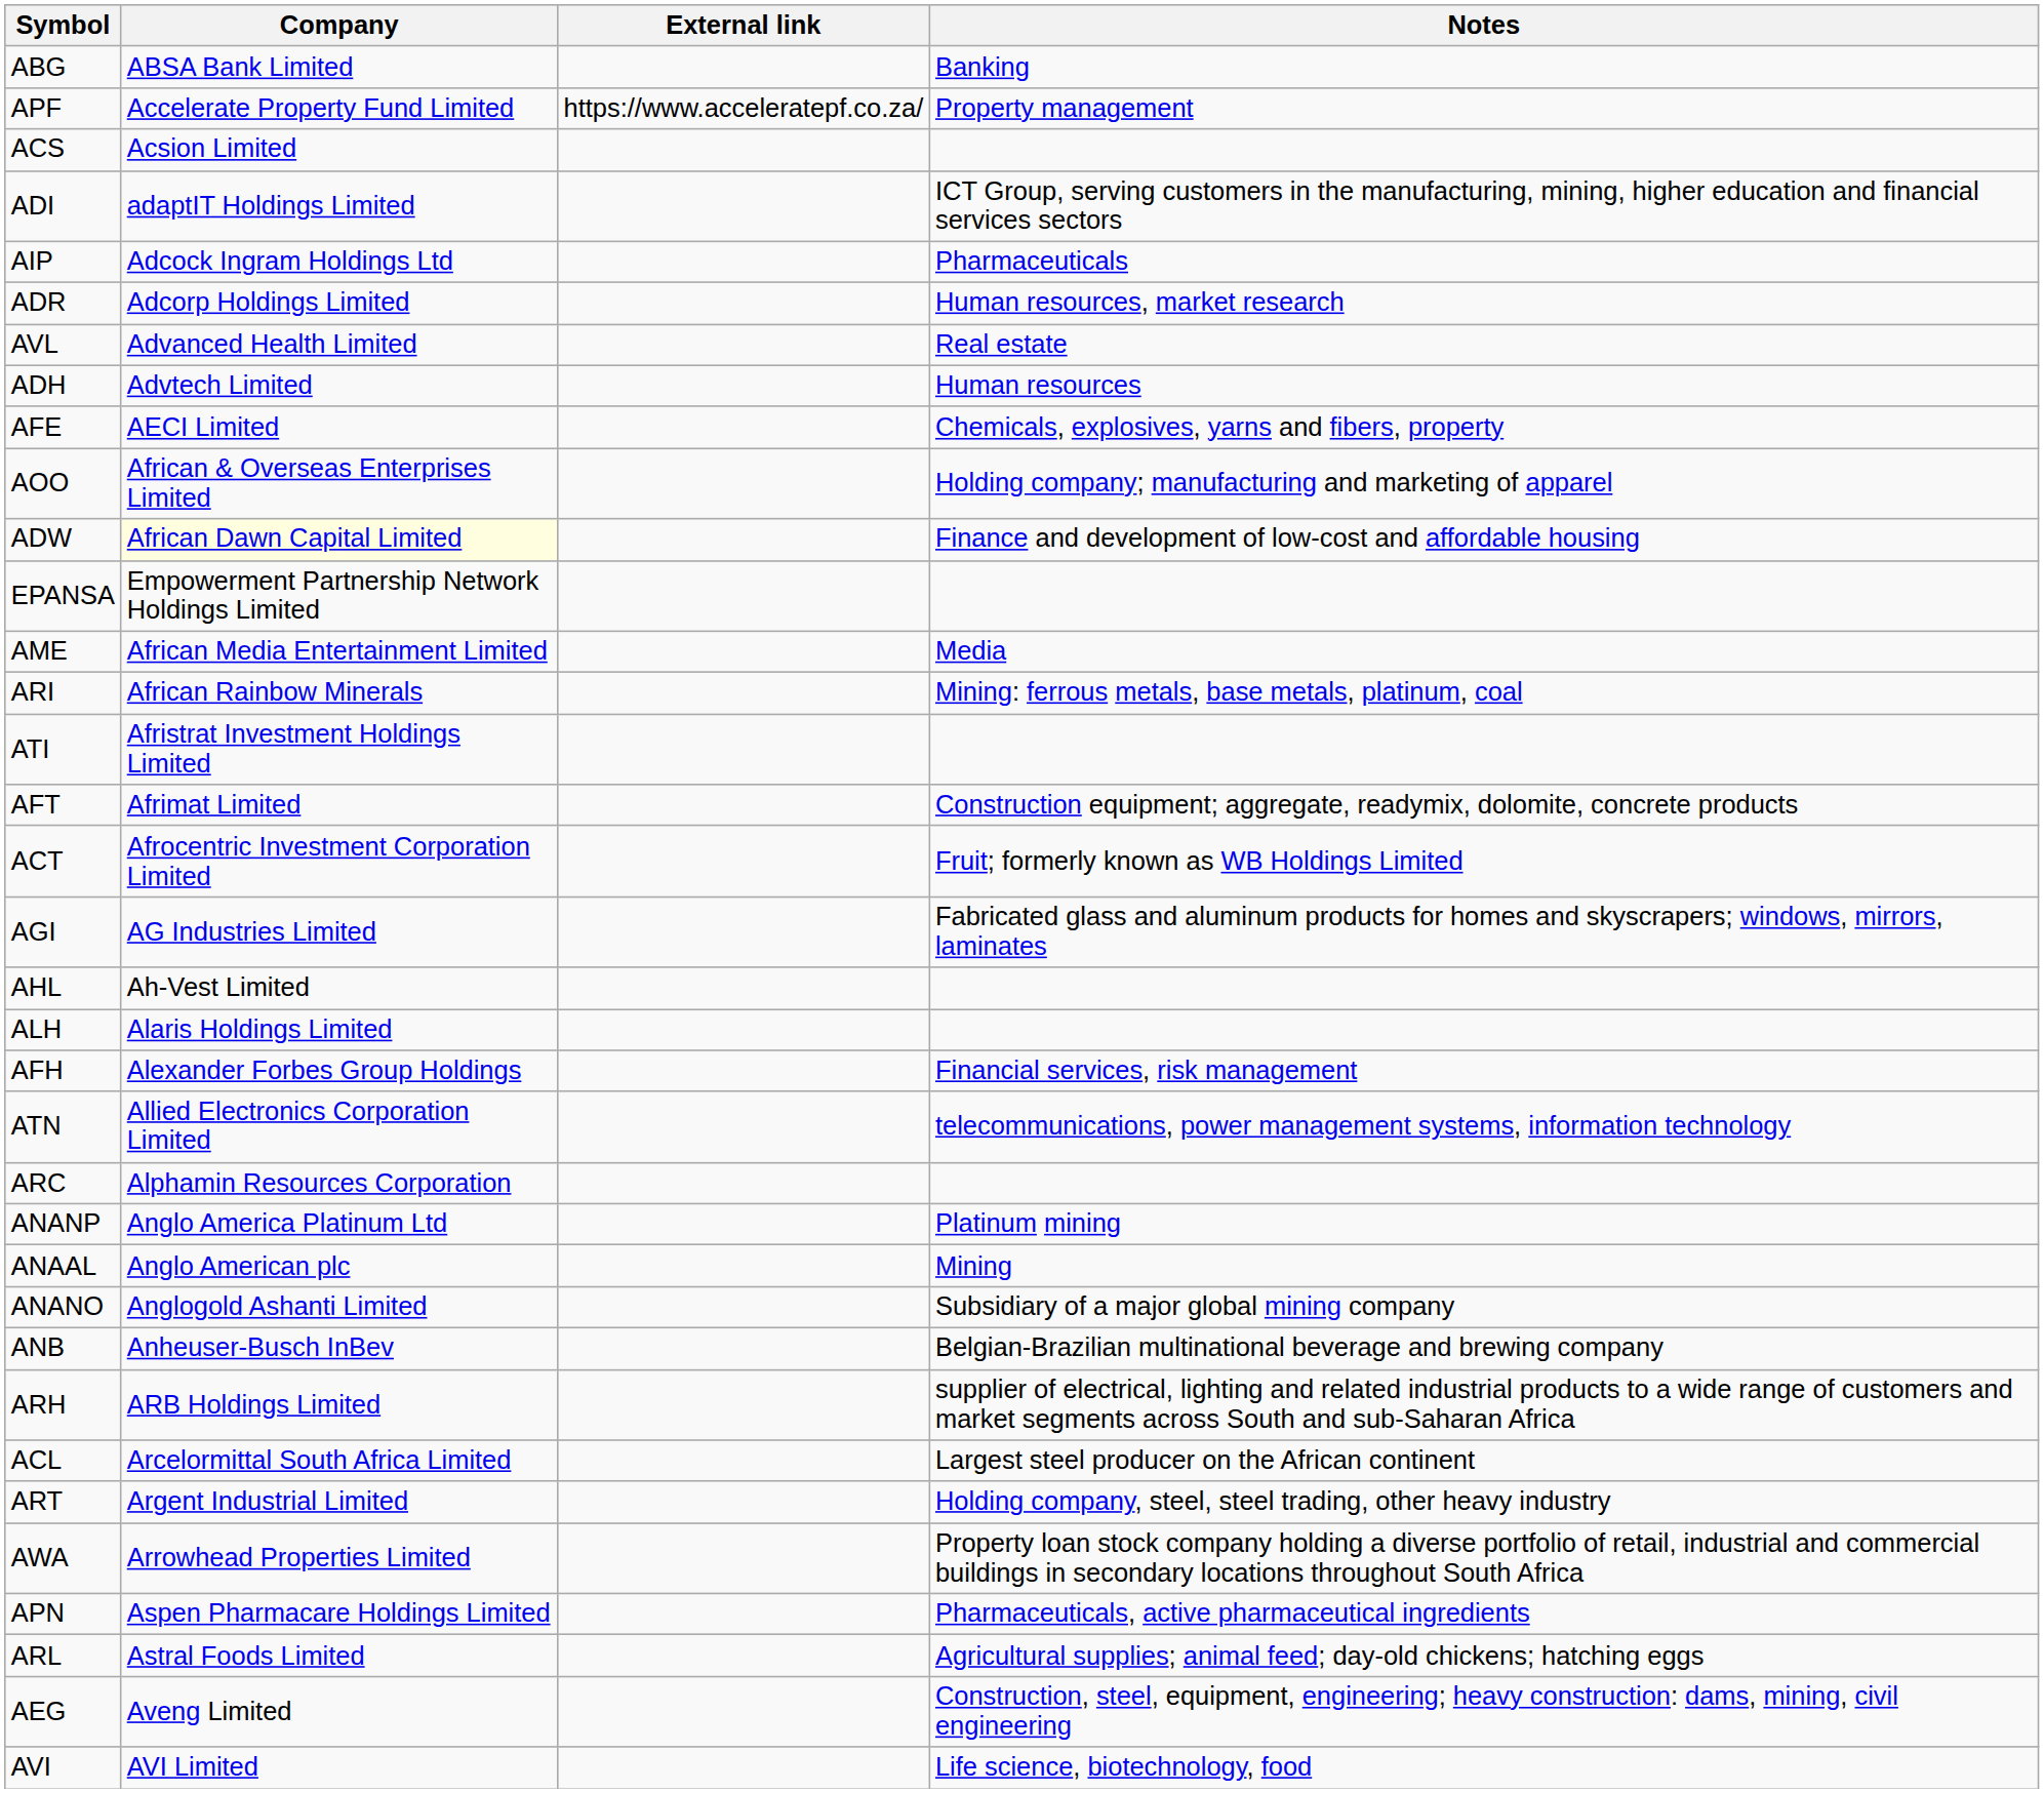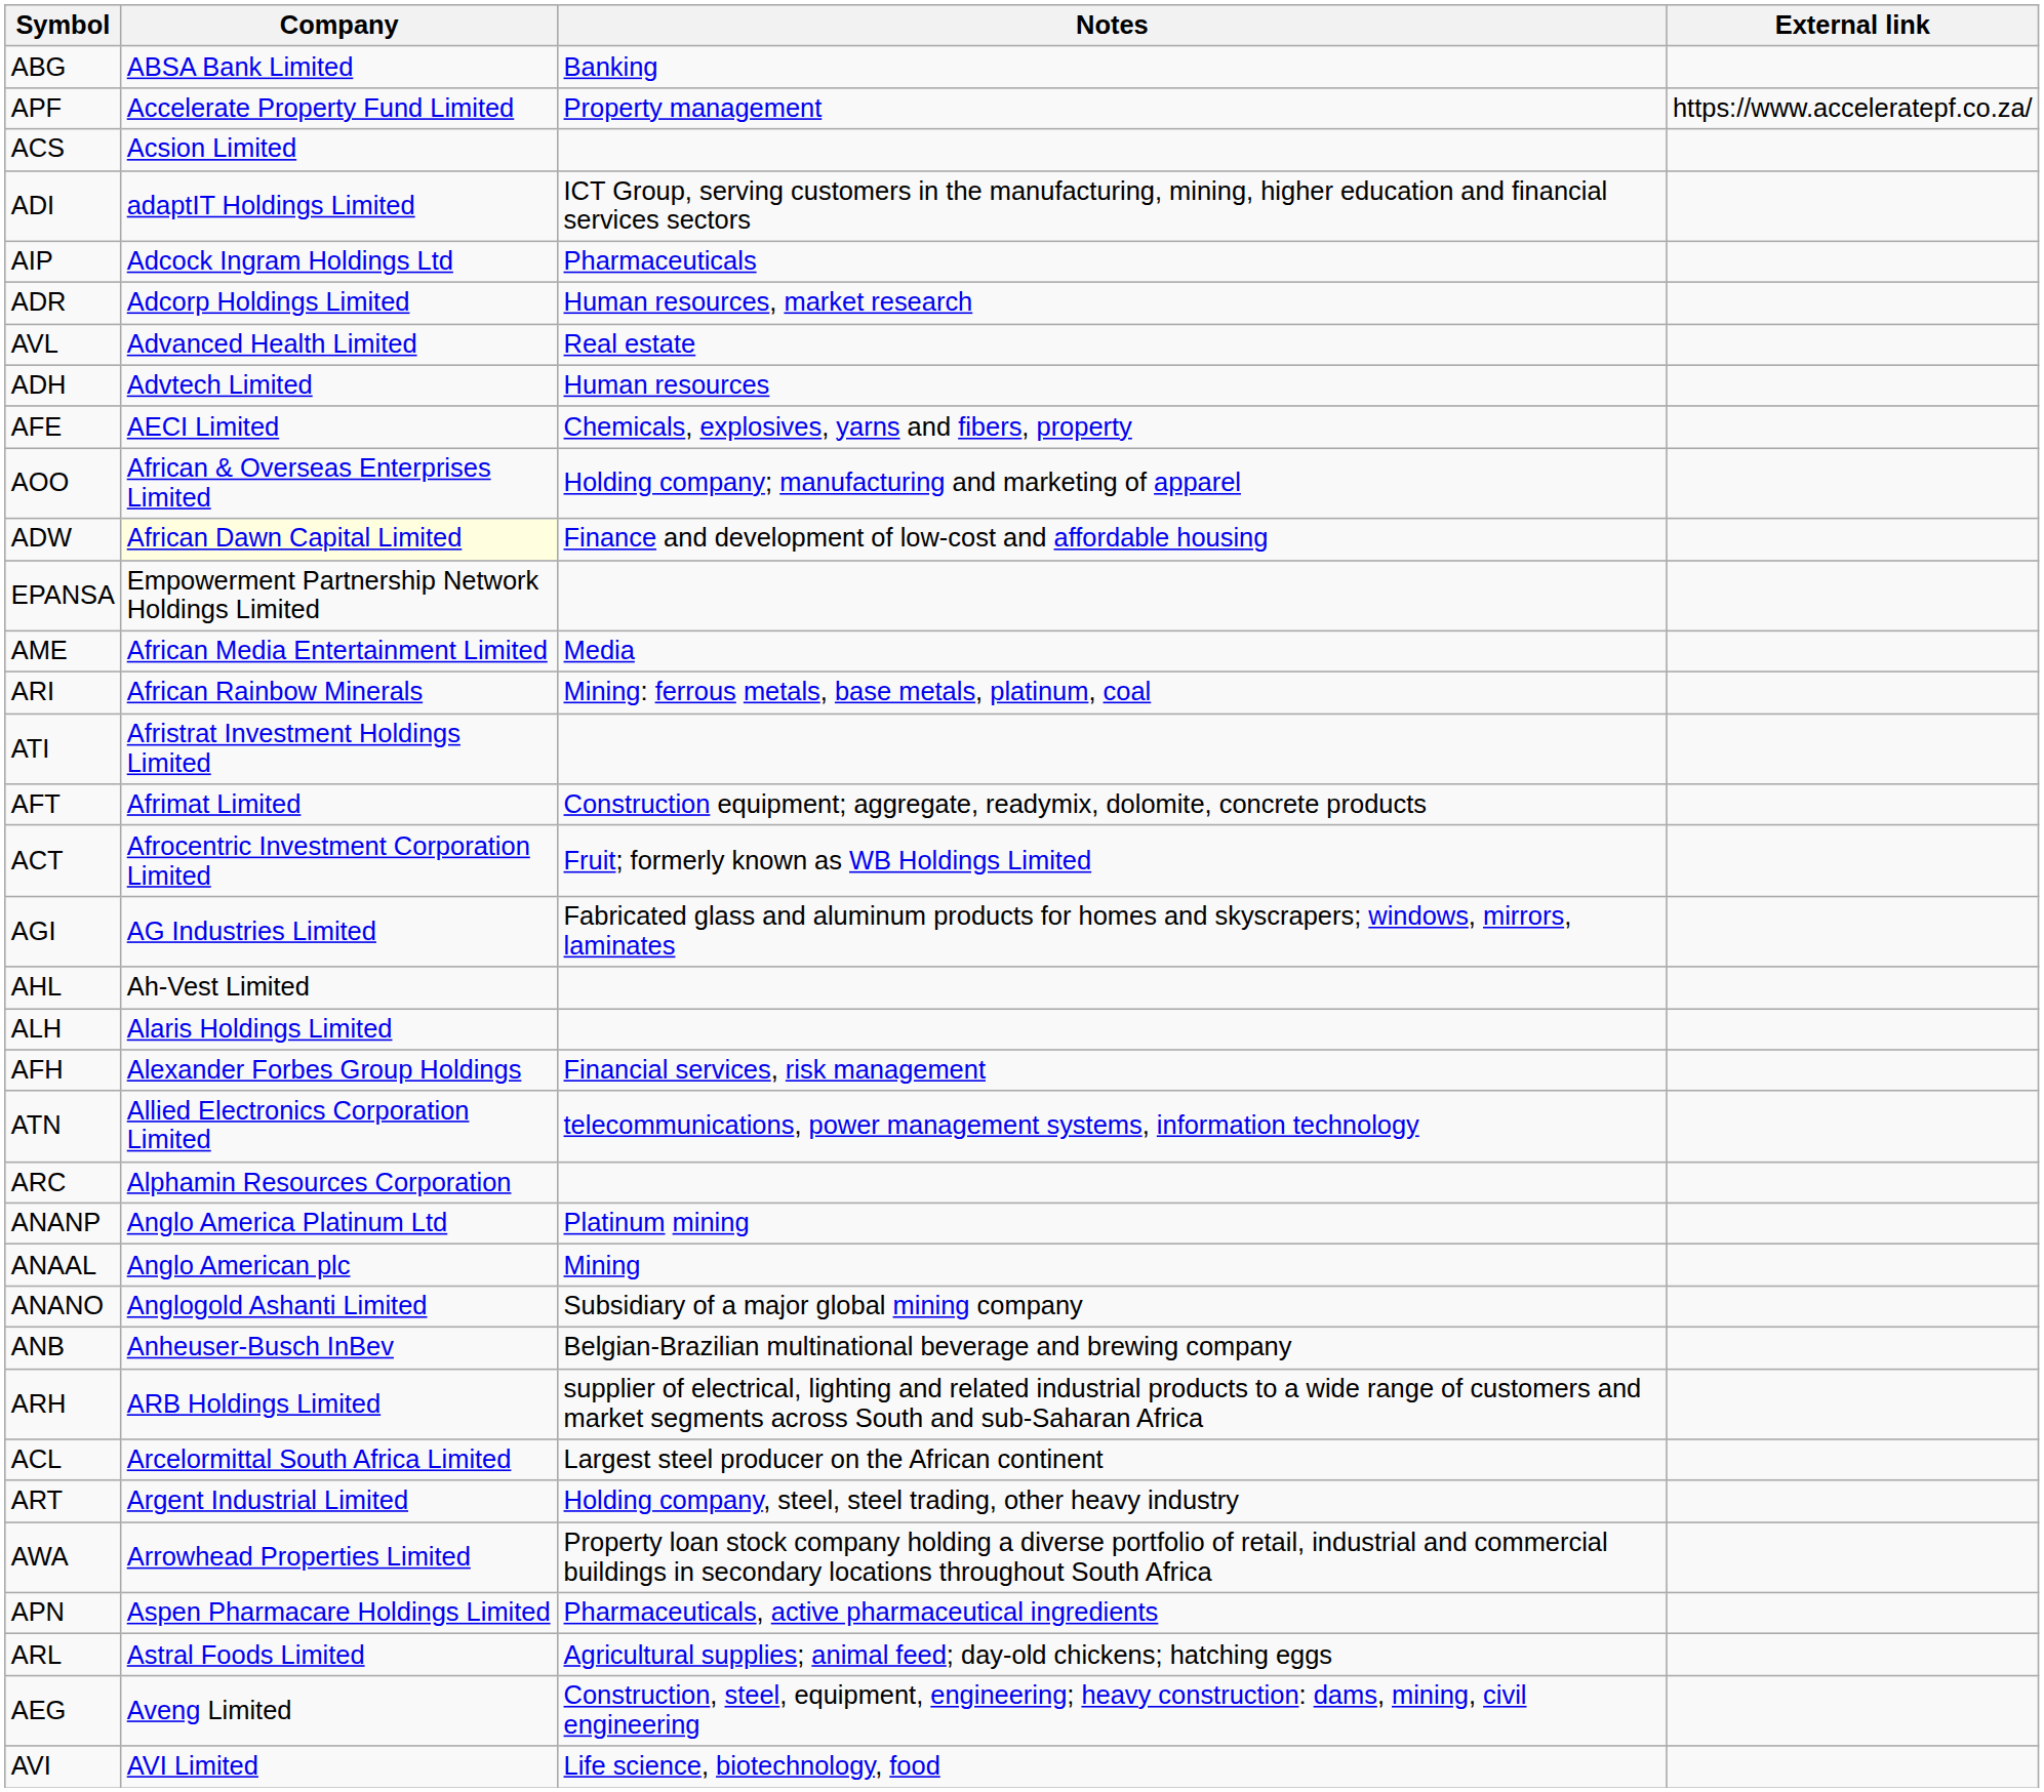 <table class="wikitable sortable">
 <tr>
 <th>Symbol</th>
 <th>Company</th>
+<th>Notes</th>
 <th>External link</th>
-<th>Notes</th>
 </tr>
 <tr>
 <td>ABG</td>
 <td><a href='#'>ABSA Bank Limited</a></td>
+<td><a href='#'>Banking</a></td>
 <td></td>
-<td><a href='#'>Banking</a></td>
 </tr>
 <tr>
 <td>APF</td>
 <td><a href='#'>Accelerate Property Fund Limited</a></td>
+<td><a href='#'>Property management</a></td>
 <td>https://www.acceleratepf.co.za/</td>
-<td><a href='#'>Property management</a></td>
 </tr>
 <tr>
 <td>ACS</td>
 <td><a href='#'>Acsion Limited</a></td>
 <td></td>
 <td></td>
 </tr>
 <tr>
 <td>ADI</td>
 <td><a href='#'>adaptIT Holdings Limited</a></td>
+<td>ICT Group, serving customers in the manufacturing, mining, higher education and financial services sectors</td>
 <td></td>
-<td>ICT Group, serving customers in the manufacturing, mining, higher education and financial services sectors</td>
 </tr>
 <tr>
 <td>AIP</td>
 <td><a href='#'>Adcock Ingram Holdings Ltd</a></td>
+<td><a href='#'>Pharmaceuticals</a></td>
 <td></td>
-<td><a href='#'>Pharmaceuticals</a></td>
 </tr>
 <tr>
 <td>ADR</td>
 <td><a href='#'>Adcorp Holdings Limited</a></td>
+<td><a href='#'>Human resources</a>, <a href='#'>market research</a></td>
 <td></td>
-<td><a href='#'>Human resources</a>, <a href='#'>market research</a></td>
 </tr>
 <tr>
 <td>AVL</td>
 <td><a href='#'>Advanced Health Limited</a></td>
+<td><a href='#'>Real estate</a></td>
 <td></td>
-<td><a href='#'>Real estate</a></td>
 </tr>
 <tr>
 <td>ADH</td>
 <td><a href='#'>Advtech Limited</a></td>
+<td><a href='#'>Human resources</a></td>
 <td></td>
-<td><a href='#'>Human resources</a></td>
 </tr>
 <tr>
 <td>AFE</td>
 <td><a href='#'>AECI Limited</a></td>
+<td><a href='#'>Chemicals</a>, <a href='#'>explosives</a>, <a href='#'>yarns</a> and <a href='#'>fibers</a>, <a href='#'>property</a></td>
 <td> </td>
-<td><a href='#'>Chemicals</a>, <a href='#'>explosives</a>, <a href='#'>yarns</a> and <a href='#'>fibers</a>, <a href='#'>property</a></td>
 </tr>
 <tr>
 <td>AOO</td>
 <td><a href='#'>African & Overseas Enterprises Limited</a></td>
+<td><a href='#'>Holding company</a>; <a href='#'>manufacturing</a> and marketing of <a href='#'>apparel</a></td>
 <td></td>
-<td><a href='#'>Holding company</a>; <a href='#'>manufacturing</a> and marketing of <a href='#'>apparel</a></td>
 </tr>
 <tr>
 <td>ADW</td>
 <td style="background: lightyellow;"><a href='#'>African Dawn Capital Limited</a></td>
+<td><a href='#'>Finance</a> and development of low-cost and <a href='#'>affordable housing</a></td>
 <td></td>
-<td><a href='#'>Finance</a> and development of low-cost and <a href='#'>affordable housing</a></td>
 </tr>
 <tr>
 <td>EPANSA</td>
 <td>Empowerment Partnership Network Holdings Limited</td>
 <td></td>
 <td></td>
 </tr>
 <tr>
 <td>AME</td>
 <td><a href='#'>African Media Entertainment Limited</a></td>
+<td><a href='#'>Media</a></td>
 <td></td>
-<td><a href='#'>Media</a></td>
 </tr>
 <tr>
 <td>ARI</td>
 <td><a href='#'>African Rainbow Minerals</a></td>
+<td><a href='#'>Mining</a>: <a href='#'>ferrous</a> <a href='#'>metals</a>, <a href='#'>base metals</a>, <a href='#'>platinum</a>, <a href='#'>coal</a></td>
 <td></td>
-<td><a href='#'>Mining</a>: <a href='#'>ferrous</a> <a href='#'>metals</a>, <a href='#'>base metals</a>, <a href='#'>platinum</a>, <a href='#'>coal</a></td>
 </tr>
 <tr>
 <td>ATI</td>
 <td><a href='#'>Afristrat Investment Holdings Limited</a></td>
 <td></td>
 <td></td>
 </tr>
 <tr>
 <td>AFT</td>
 <td><a href='#'>Afrimat Limited</a></td>
+<td><a href='#'>Construction</a> equipment; aggregate, readymix, dolomite, concrete products</td>
 <td></td>
-<td><a href='#'>Construction</a> equipment; aggregate, readymix, dolomite, concrete products</td>
 </tr>
 <tr>
 <td>ACT</td>
 <td><a href='#'>Afrocentric Investment Corporation Limited</a></td>
+<td><a href='#'>Fruit</a>; formerly known as <a href='#'>WB Holdings Limited</a></td>
 <td></td>
-<td><a href='#'>Fruit</a>; formerly known as <a href='#'>WB Holdings Limited</a></td>
 </tr>
 <tr>
 <td>AGI</td>
 <td><a href='#'>AG Industries Limited</a></td>
+<td>Fabricated glass and aluminum products for homes and skyscrapers; <a href='#'>windows</a>, <a href='#'>mirrors</a>, <a href='#'>laminates</a></td>
 <td></td>
-<td>Fabricated glass and aluminum products for homes and skyscrapers; <a href='#'>windows</a>, <a href='#'>mirrors</a>, <a href='#'>laminates</a></td>
 </tr>
 <tr>
 <td>AHL</td>
 <td>Ah-Vest Limited</td>
 <td></td>
 <td></td>
 </tr>
 <tr>
 <td>ALH</td>
 <td><a href='#'>Alaris Holdings Limited</a></td>
 <td></td>
 <td></td>
 </tr>
 <tr>
 <td>AFH</td>
 <td><a href='#'>Alexander Forbes Group Holdings</a></td>
+<td><a href='#'>Financial services</a>, <a href='#'>risk management</a></td>
 <td></td>
-<td><a href='#'>Financial services</a>, <a href='#'>risk management</a></td>
 </tr>
 <tr>
 <td>ATN</td>
 <td><a href='#'>Allied Electronics Corporation Limited</a></td>
+<td><a href='#'>telecommunications</a>, <a href='#'>power management systems</a>, <a href='#'>information technology</a></td>
 <td></td>
-<td><a href='#'>telecommunications</a>, <a href='#'>power management systems</a>, <a href='#'>information technology</a></td>
 </tr>
 <tr>
 <td>ARC</td>
 <td><a href='#'>Alphamin Resources Corporation</a></td>
 <td></td>
 <td></td>
 </tr>
 <tr>
 <td>ANANP</td>
 <td><a href='#'>Anglo America Platinum Ltd</a></td>
+<td><a href='#'>Platinum</a> <a href='#'>mining</a></td>
 <td></td>
-<td><a href='#'>Platinum</a> <a href='#'>mining</a></td>
 </tr>
 <tr>
 <td>ANAAL</td>
 <td><a href='#'>Anglo American plc</a></td>
+<td><a href='#'>Mining</a></td>
 <td></td>
-<td><a href='#'>Mining</a></td>
 </tr>
 <tr>
 <td>ANANO</td>
 <td><a href='#'>Anglogold Ashanti Limited</a></td>
+<td>Subsidiary of a major global <a href='#'>mining</a> company</td>
 <td></td>
-<td>Subsidiary of a major global <a href='#'>mining</a> company</td>
 </tr>
 <tr>
 <td>ANB</td>
 <td><a href='#'>Anheuser-Busch InBev</a></td>
+<td>Belgian-Brazilian multinational beverage and brewing company</td>
 <td></td>
-<td>Belgian-Brazilian multinational beverage and brewing company</td>
 </tr>
 <tr>
 <td>ARH</td>
 <td><a href='#'>ARB Holdings Limited</a></td>
+<td>supplier of electrical, lighting and related industrial products to a wide range of customers and market segments across South and sub-Saharan Africa</td>
 <td></td>
-<td>supplier of electrical, lighting and related industrial products to a wide range of customers and market segments across South and sub-Saharan Africa</td>
 </tr>
 <tr>
 <td>ACL</td>
 <td><a href='#'>Arcelormittal South Africa Limited</a></td>
+<td>Largest steel producer on the African continent</td>
 <td></td>
-<td>Largest steel producer on the African continent</td>
 </tr>
 <tr>
 <td>ART</td>
 <td><a href='#'>Argent Industrial Limited</a></td>
+<td><a href='#'>Holding company</a>, steel, steel trading, other heavy industry</td>
 <td></td>
-<td><a href='#'>Holding company</a>, steel, steel trading, other heavy industry</td>
 </tr>
 <tr>
 <td>AWA</td>
 <td><a href='#'>Arrowhead Properties Limited</a></td>
+<td>Property loan stock company holding a diverse portfolio of retail, industrial and commercial buildings in secondary locations throughout South Africa</td>
 <td></td>
-<td>Property loan stock company holding a diverse portfolio of retail, industrial and commercial buildings in secondary locations throughout South Africa</td>
 </tr>
 <tr>
 <td>APN</td>
 <td><a href='#'>Aspen Pharmacare Holdings Limited</a></td>
+<td><a href='#'>Pharmaceuticals</a>, <a href='#'>active pharmaceutical ingredients</a></td>
 <td></td>
-<td><a href='#'>Pharmaceuticals</a>, <a href='#'>active pharmaceutical ingredients</a></td>
 </tr>
 <tr>
 <td>ARL</td>
 <td><a href='#'>Astral Foods Limited</a></td>
+<td><a href='#'>Agricultural supplies</a>; <a href='#'>animal feed</a>; day-old chickens; hatching eggs</td>
 <td></td>
-<td><a href='#'>Agricultural supplies</a>; <a href='#'>animal feed</a>; day-old chickens; hatching eggs</td>
 </tr>
 <tr>
 <td>AEG</td>
 <td><a href='#'>Aveng</a> Limited</td>
+<td><a href='#'>Construction</a>, <a href='#'>steel</a>, equipment, <a href='#'>engineering</a>; <a href='#'>heavy construction</a>: <a href='#'>dams</a>, <a href='#'>mining</a>, <a href='#'>civil engineering</a></td>
 <td></td>
-<td><a href='#'>Construction</a>, <a href='#'>steel</a>, equipment, <a href='#'>engineering</a>; <a href='#'>heavy construction</a>: <a href='#'>dams</a>, <a href='#'>mining</a>, <a href='#'>civil engineering</a></td>
 </tr>
 <tr>
 <td>AVI</td>
 <td><a href='#'>AVI Limited</a></td>
+<td><a href='#'>Life science</a>, <a href='#'>biotechnology</a>, <a href='#'>food</a></td>
 <td></td>
-<td><a href='#'>Life science</a>, <a href='#'>biotechnology</a>, <a href='#'>food</a></td>
 </tr>
 </table>
